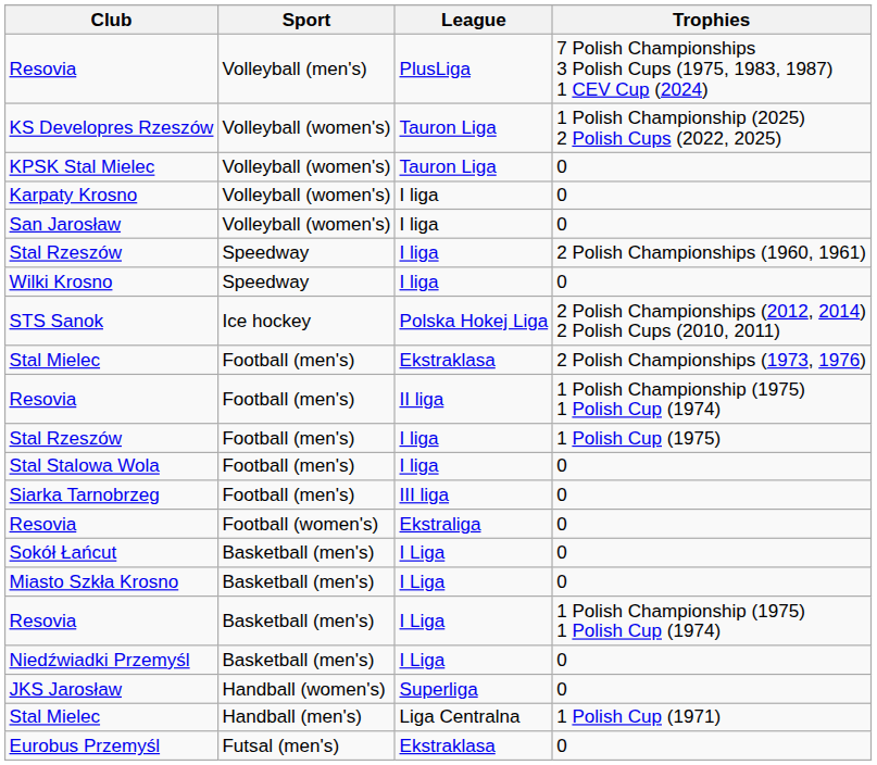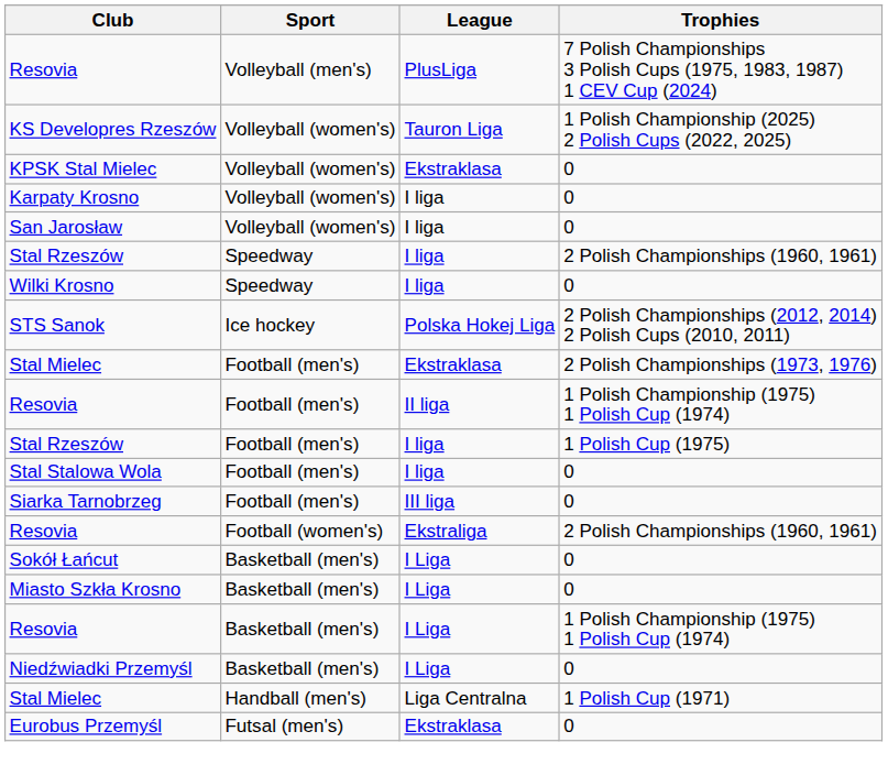 <table class="wikitable sortable" style="font-size:92%">
 <tr>
 </tr>
 <tr>
 <th>Club</th>
 <th>Sport</th>
 <th>League</th>
 <th>Trophies</th>
 </tr>
 <tr>
 <td><a href='#'>Resovia</a></td>
 <td>Volleyball (men's)</td>
 <td><a href='#'>PlusLiga</a></td>
 <td>7 Polish Championships<br>3 Polish Cups (1975, 1983, 1987)<br>1 <a href='#'>CEV Cup</a> (<a href='#'>2024</a>)</td>
 </tr>
 <tr>
 <td><a href='#'>KS Developres Rzeszów</a></td>
 <td>Volleyball (women's)</td>
 <td><a href='#'>Tauron Liga</a></td>
 <td>1 Polish Championship (2025)<br>2 <a href='#'>Polish Cups</a> (2022, 2025)</td>
 </tr>
 <tr>
 <td><a href='#'>KPSK Stal Mielec</a></td>
 <td>Volleyball (women's)</td>
-<td><a href='#'>Tauron Liga</a></td>
+<td><a href='#'>Ekstraklasa</a></td>
 <td>0</td>
 </tr>
 <tr>
 <td><a href='#'>Karpaty Krosno</a></td>
 <td>Volleyball (women's)</td>
 <td>I liga</td>
 <td>0</td>
 </tr>
 <tr>
 <td><a href='#'>San Jarosław</a></td>
 <td>Volleyball (women's)</td>
 <td>I liga</td>
 <td>0</td>
 </tr>
 <tr>
 <td><a href='#'>Stal Rzeszów</a></td>
 <td>Speedway</td>
 <td><a href='#'>I liga</a></td>
 <td>2 Polish Championships (1960, 1961)</td>
 </tr>
 <tr>
 <td><a href='#'>Wilki Krosno</a></td>
 <td>Speedway</td>
 <td><a href='#'>I liga</a></td>
 <td>0</td>
 </tr>
 <tr>
 <td><a href='#'>STS Sanok</a></td>
 <td>Ice hockey</td>
 <td><a href='#'>Polska Hokej Liga</a></td>
 <td>2 Polish Championships (<a href='#'>2012</a>, <a href='#'>2014</a>)<br>2 Polish Cups (2010, 2011)</td>
 </tr>
 <tr>
 <td><a href='#'>Stal Mielec</a></td>
 <td>Football (men's)</td>
 <td><a href='#'>Ekstraklasa</a></td>
 <td>2 Polish Championships (<a href='#'>1973</a>, <a href='#'>1976</a>)</td>
 </tr>
 <tr>
 <td><a href='#'>Resovia</a></td>
 <td>Football (men's)</td>
 <td><a href='#'>II liga</a></td>
 <td>1 Polish Championship (1975)<br>1 <a href='#'>Polish Cup</a> (1974)</td>
 </tr>
 <tr>
 <td><a href='#'>Stal Rzeszów</a></td>
 <td>Football (men's)</td>
 <td><a href='#'>I liga</a></td>
 <td>1 <a href='#'>Polish Cup</a> (1975)</td>
 </tr>
 <tr>
 <td><a href='#'>Stal Stalowa Wola</a></td>
 <td>Football (men's)</td>
 <td><a href='#'>I liga</a></td>
 <td>0</td>
 </tr>
 <tr>
 <td><a href='#'>Siarka Tarnobrzeg</a></td>
 <td>Football (men's)</td>
 <td><a href='#'>III liga</a></td>
 <td>0</td>
 </tr>
 <tr>
 <td><a href='#'>Resovia</a></td>
 <td>Football (women's)</td>
 <td><a href='#'>Ekstraliga</a></td>
-<td>0</td>
+<td>2 Polish Championships (1960, 1961)</td>
 </tr>
 <tr>
 <td><a href='#'>Sokół Łańcut</a></td>
 <td>Basketball (men's)</td>
 <td><a href='#'>I Liga</a></td>
 <td>0</td>
 </tr>
 <tr>
 <td><a href='#'>Miasto Szkła Krosno</a></td>
 <td>Basketball (men's)</td>
 <td><a href='#'>I Liga</a></td>
 <td>0</td>
 </tr>
 <tr>
 <td><a href='#'>Resovia</a></td>
 <td>Basketball (men's)</td>
 <td><a href='#'>I Liga</a></td>
 <td>1 Polish Championship (1975)<br>1 <a href='#'>Polish Cup</a> (1974)</td>
 </tr>
 <tr>
 <td><a href='#'>Niedźwiadki Przemyśl</a></td>
 <td>Basketball (men's)</td>
 <td><a href='#'>I Liga</a></td>
 <td>0</td>
 </tr>
 <tr>
-<td><a href='#'>JKS Jarosław</a></td>
-<td>Handball (women's)</td>
-<td><a href='#'>Superliga</a></td>
-<td>0</td>
-</tr>
-<tr>
 <td><a href='#'>Stal Mielec</a></td>
 <td>Handball (men's)</td>
 <td>Liga Centralna</td>
 <td>1 <a href='#'>Polish Cup</a> (1971)</td>
 </tr>
 <tr>
 <td><a href='#'>Eurobus Przemyśl</a></td>
 <td>Futsal (men's)</td>
 <td><a href='#'>Ekstraklasa</a></td>
 <td>0</td>
 </tr>
 </table>
